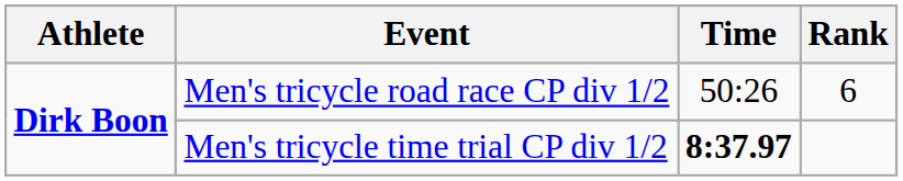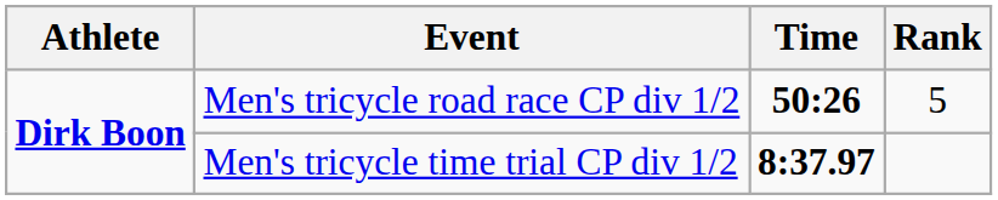 <table class=wikitable style="font-size:90%">
 <tr>
 <th>Athlete</th>
 <th>Event</th>
 <th>Time</th>
 <th>Rank</th>
 </tr>
 <tr>
 <td rowspan="2"><strong><a href='#'>Dirk Boon</a></strong></td>
 <td><a href='#'>Men's tricycle road race CP div 1/2</a></td>
-<td style="text-align:center;">50:26</td>
-<td style="text-align:center;">6</td>
+<td style="text-align:center;"><strong>50:26</strong></td>
+<td style="text-align:center;">5</td>
 </tr>
 <tr>
 <td><a href='#'>Men's tricycle time trial CP div 1/2</a></td>
 <td style="text-align:center;"><strong>8:37.97</strong></td>
 <td style="text-align:center;"></td>
 </tr>
 </table>
